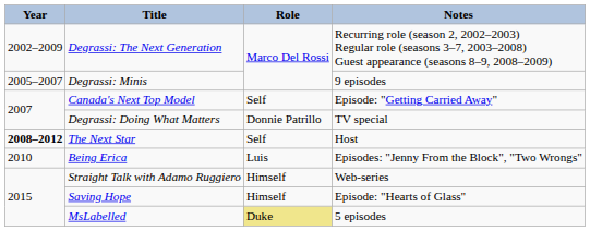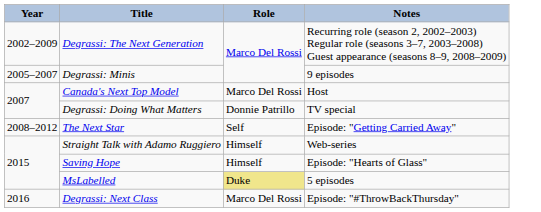 <table class="wikitable">
 <tr>
 <th style="background:#B0C4DE;">Year</th>
 <th style="background:#B0C4DE;">Title</th>
 <th style="background:#B0C4DE;">Role</th>
 <th style="background:#B0C4DE;">Notes</th>
 </tr>
 <tr>
 <td>2002–2009</td>
 <td><em><a href='#'>Degrassi: The Next Generation</a></em></td>
 <td rowspan="2"><a href='#'>Marco Del Rossi</a></td>
 <td>Recurring role (season 2, 2002–2003)<br>Regular role (seasons 3–7, 2003–2008)<br>Guest appearance (seasons 8–9, 2008–2009)</td>
 </tr>
 <tr>
 <td>2005–2007</td>
 <td><em>Degrassi: Minis</em></td>
 <td>9 episodes</td>
 </tr>
 <tr>
 <td rowspan="2">2007</td>
 <td><em><a href='#'>Canada's Next Top Model</a></em></td>
-<td>Self</td>
-<td>Episode: "<a href='#'>Getting Carried Away</a>"</td>
+<td>Marco Del Rossi</td>
+<td>Host</td>
 </tr>
 <tr>
 <td><em>Degrassi: Doing What Matters</em></td>
 <td>Donnie Patrillo</td>
 <td>TV special</td>
 </tr>
 <tr>
-<td><strong>2008–2012</strong></td>
+<td>2008–2012</td>
 <td><em><a href='#'>The Next Star</a></em></td>
 <td>Self</td>
-<td>Host</td>
-</tr>
-<tr>
-<td>2010</td>
-<td><em><a href='#'>Being Erica</a></em></td>
-<td>Luis</td>
-<td>Episodes: "Jenny From the Block", "Two Wrongs"</td>
+<td>Episode: "<a href='#'>Getting Carried Away</a>"</td>
 </tr>
 <tr>
 <td rowspan="3">2015</td>
 <td><em>Straight Talk with Adamo Ruggiero</em></td>
 <td>Himself</td>
 <td>Web-series</td>
 </tr>
 <tr>
 <td><em><a href='#'>Saving Hope</a></em></td>
 <td>Himself</td>
 <td>Episode: "Hearts of Glass"</td>
 </tr>
 <tr>
 <td><em><a href='#'>MsLabelled</a></em></td>
 <td style="background: khaki;">Duke</td>
 <td>5 episodes</td>
 </tr>
+<tr>
+<td>2016</td>
+<td><em><a href='#'>Degrassi: Next Class</a></em></td>
+<td>Marco Del Rossi</td>
+<td>Episode: "#ThrowBackThursday"</td>
+</tr>
 </table>
